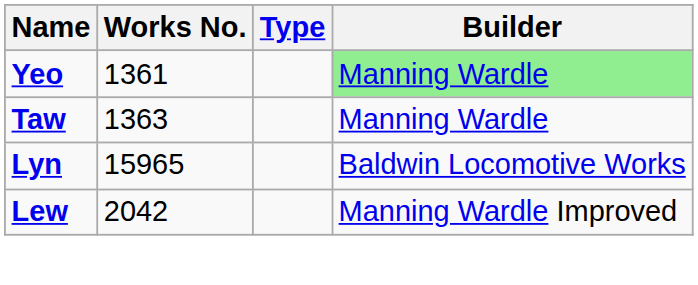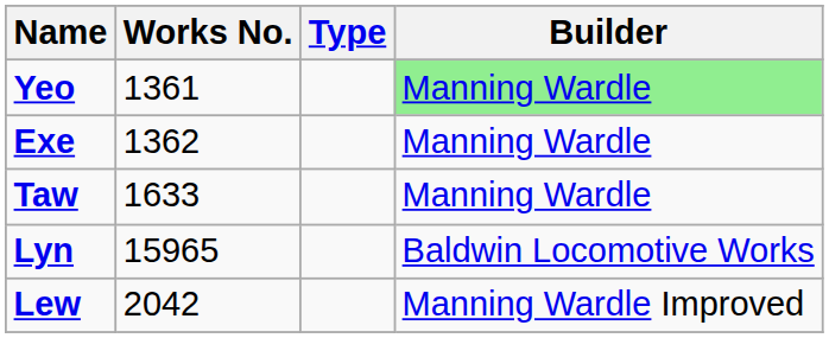 <table class="wikitable">
 <tr>
 <th>Name</th>
 <th>Works No.</th>
 <th><a href='#'>Type</a></th>
 <th>Builder</th>
 </tr>
 <tr>
 <td><strong><a href='#'>Yeo</a></strong></td>
 <td>1361</td>
 <td></td>
 <td style="background: lightgreen;"><a href='#'>Manning Wardle</a></td>
 </tr>
 <tr>
+<td><strong><a href='#'>Exe</a></strong></td>
+<td>1362</td>
+<td></td>
+<td><a href='#'>Manning Wardle</a></td>
+</tr>
+<tr>
 <td><strong><a href='#'>Taw</a></strong></td>
-<td>1363</td>
+<td>1633</td>
 <td></td>
 <td><a href='#'>Manning Wardle</a></td>
 </tr>
 <tr>
 <td><strong><a href='#'>Lyn</a></strong></td>
 <td>15965</td>
 <td></td>
 <td><a href='#'>Baldwin Locomotive Works</a></td>
 </tr>
 <tr>
 <td><strong><a href='#'>Lew</a></strong></td>
 <td>2042</td>
 <td></td>
 <td><a href='#'>Manning Wardle</a> Improved</td>
 </tr>
 </table>
